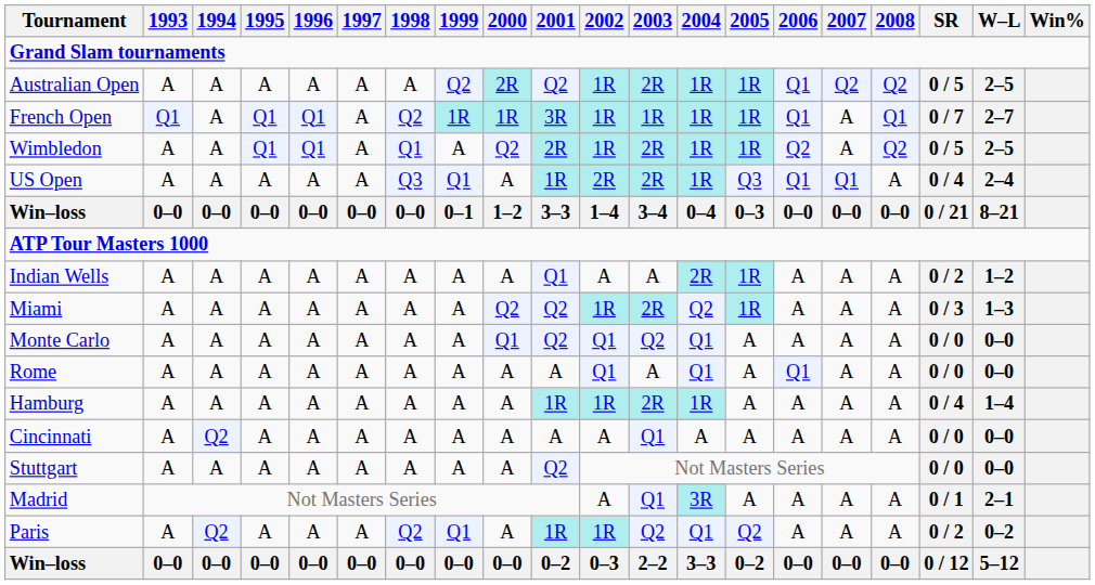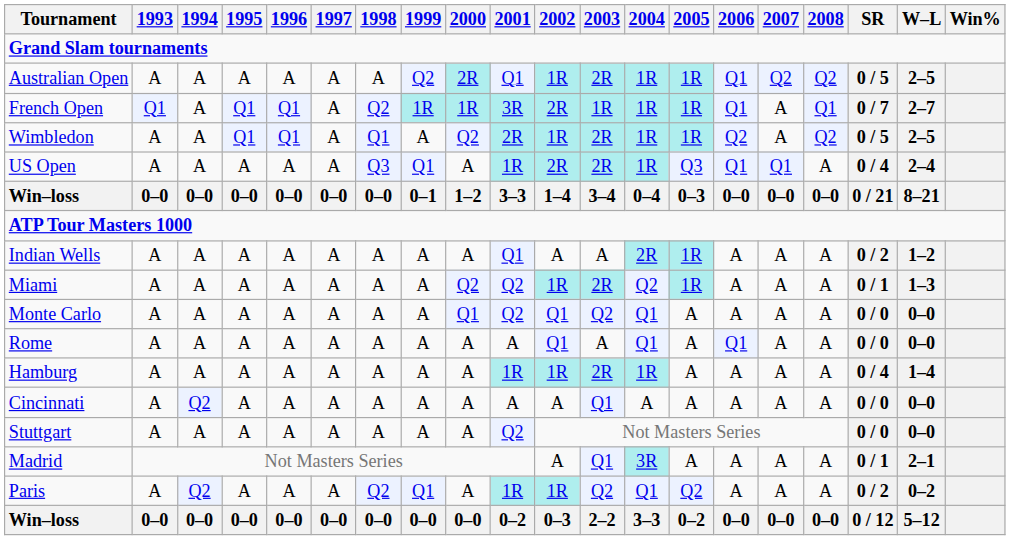 <table class=wikitable style=text-align:center;font-size:97%>
 <tr>
 <th>Tournament</th>
 <th><a href='#'>1993</a></th>
 <th><a href='#'>1994</a></th>
 <th><a href='#'>1995</a></th>
 <th><a href='#'>1996</a></th>
 <th><a href='#'>1997</a></th>
 <th><a href='#'>1998</a></th>
 <th><a href='#'>1999</a></th>
 <th><a href='#'>2000</a></th>
 <th><a href='#'>2001</a></th>
 <th><a href='#'>2002</a></th>
 <th><a href='#'>2003</a></th>
 <th><a href='#'>2004</a></th>
 <th><a href='#'>2005</a></th>
 <th><a href='#'>2006</a></th>
 <th><a href='#'>2007</a></th>
 <th><a href='#'>2008</a></th>
 <th>SR</th>
 <th>W–L</th>
 <th>Win%</th>
 </tr>
 <tr>
 <td colspan=25 style=text-align:left><a href='#'><strong>Grand Slam tournaments</strong></a></td>
 </tr>
 <tr>
 <td align=left><a href='#'>Australian Open</a></td>
 <td>A</td>
 <td>A</td>
 <td>A</td>
 <td>A</td>
 <td>A</td>
 <td>A</td>
 <td bgcolor=ecf2ff><a href='#'>Q2</a></td>
 <td bgcolor=afeeee><a href='#'>2R</a></td>
-<td bgcolor=ecf2ff><a href='#'>Q2</a></td>
+<td bgcolor=ecf2ff><a href='#'>Q1</a></td>
 <td bgcolor=afeeee><a href='#'>1R</a></td>
 <td bgcolor=afeeee><a href='#'>2R</a></td>
 <td bgcolor=afeeee><a href='#'>1R</a></td>
 <td bgcolor=afeeee><a href='#'>1R</a></td>
 <td bgcolor=ecf2ff><a href='#'>Q1</a></td>
 <td bgcolor=ecf2ff><a href='#'>Q2</a></td>
 <td bgcolor=ecf2ff><a href='#'>Q2</a></td>
 <th>0 / 5</th>
 <th>2–5</th>
 <th></th>
 </tr>
 <tr>
 <td align=left><a href='#'>French Open</a></td>
 <td bgcolor=ecf2ff><a href='#'>Q1</a></td>
 <td>A</td>
 <td bgcolor=ecf2ff><a href='#'>Q1</a></td>
 <td bgcolor=ecf2ff><a href='#'>Q1</a></td>
 <td>A</td>
 <td bgcolor=ecf2ff><a href='#'>Q2</a></td>
 <td bgcolor=afeeee><a href='#'>1R</a></td>
 <td bgcolor=afeeee><a href='#'>1R</a></td>
 <td bgcolor=afeeee><a href='#'>3R</a></td>
-<td bgcolor=afeeee><a href='#'>1R</a></td>
+<td bgcolor=afeeee><a href='#'>2R</a></td>
 <td bgcolor=afeeee><a href='#'>1R</a></td>
 <td bgcolor=afeeee><a href='#'>1R</a></td>
 <td bgcolor=afeeee><a href='#'>1R</a></td>
 <td bgcolor=ecf2ff><a href='#'>Q1</a></td>
 <td>A</td>
 <td bgcolor=ecf2ff><a href='#'>Q1</a></td>
 <th>0 / 7</th>
 <th>2–7</th>
 <th></th>
 </tr>
 <tr>
 <td align=left><a href='#'>Wimbledon</a></td>
 <td>A</td>
 <td>A</td>
 <td bgcolor=ecf2ff><a href='#'>Q1</a></td>
 <td bgcolor=ecf2ff><a href='#'>Q1</a></td>
 <td>A</td>
 <td bgcolor=ecf2ff><a href='#'>Q1</a></td>
 <td>A</td>
 <td bgcolor=ecf2ff><a href='#'>Q2</a></td>
 <td bgcolor=afeeee><a href='#'>2R</a></td>
 <td bgcolor=afeeee><a href='#'>1R</a></td>
 <td bgcolor=afeeee><a href='#'>2R</a></td>
 <td bgcolor=afeeee><a href='#'>1R</a></td>
 <td bgcolor=afeeee><a href='#'>1R</a></td>
 <td bgcolor=ecf2ff><a href='#'>Q2</a></td>
 <td>A</td>
 <td bgcolor=ecf2ff><a href='#'>Q2</a></td>
 <th>0 / 5</th>
 <th>2–5</th>
 <th></th>
 </tr>
 <tr>
 <td align=left><a href='#'>US Open</a></td>
 <td>A</td>
 <td>A</td>
 <td>A</td>
 <td>A</td>
 <td>A</td>
 <td bgcolor=ecf2ff><a href='#'>Q3</a></td>
 <td bgcolor=ecf2ff><a href='#'>Q1</a></td>
 <td>A</td>
 <td bgcolor=afeeee><a href='#'>1R</a></td>
 <td bgcolor=afeeee><a href='#'>2R</a></td>
 <td bgcolor=afeeee><a href='#'>2R</a></td>
 <td bgcolor=afeeee><a href='#'>1R</a></td>
 <td bgcolor=ecf2ff><a href='#'>Q3</a></td>
 <td bgcolor=ecf2ff><a href='#'>Q1</a></td>
 <td bgcolor=ecf2ff><a href='#'>Q1</a></td>
 <td>A</td>
 <th>0 / 4</th>
 <th>2–4</th>
 <th></th>
 </tr>
 <tr>
 <th style=text-align:left><strong>Win–loss</strong></th>
 <th>0–0</th>
 <th>0–0</th>
 <th>0–0</th>
 <th>0–0</th>
 <th>0–0</th>
 <th>0–0</th>
 <th>0–1</th>
 <th>1–2</th>
 <th>3–3</th>
 <th>1–4</th>
 <th>3–4</th>
 <th>0–4</th>
 <th>0–3</th>
 <th>0–0</th>
 <th>0–0</th>
 <th>0–0</th>
 <th>0 / 21</th>
 <th>8–21</th>
 <th></th>
 </tr>
 <tr>
 <td colspan=25 style=text-align:left><strong><a href='#'>ATP Tour Masters 1000</a></strong></td>
 </tr>
 <tr>
 <td align=left><a href='#'>Indian Wells</a></td>
 <td>A</td>
 <td>A</td>
 <td>A</td>
 <td>A</td>
 <td>A</td>
 <td>A</td>
 <td>A</td>
 <td>A</td>
 <td bgcolor=ecf2ff><a href='#'>Q1</a></td>
 <td>A</td>
 <td>A</td>
 <td bgcolor=afeeee><a href='#'>2R</a></td>
 <td bgcolor=afeeee><a href='#'>1R</a></td>
 <td>A</td>
 <td>A</td>
 <td>A</td>
 <th>0 / 2</th>
 <th>1–2</th>
 <th></th>
 </tr>
 <tr>
 <td align=left><a href='#'>Miami</a></td>
 <td>A</td>
 <td>A</td>
 <td>A</td>
 <td>A</td>
 <td>A</td>
 <td>A</td>
 <td>A</td>
 <td bgcolor=ecf2ff><a href='#'>Q2</a></td>
 <td bgcolor=ecf2ff><a href='#'>Q2</a></td>
 <td bgcolor=afeeee><a href='#'>1R</a></td>
 <td bgcolor=afeeee><a href='#'>2R</a></td>
 <td bgcolor=ecf2ff><a href='#'>Q2</a></td>
 <td bgcolor=afeeee><a href='#'>1R</a></td>
 <td>A</td>
 <td>A</td>
 <td>A</td>
-<th>0 / 3</th>
+<th>0 / 1</th>
 <th>1–3</th>
 <th></th>
 </tr>
 <tr>
 <td align=left><a href='#'>Monte Carlo</a></td>
 <td>A</td>
 <td>A</td>
 <td>A</td>
 <td>A</td>
 <td>A</td>
 <td>A</td>
 <td>A</td>
 <td bgcolor=ecf2ff><a href='#'>Q1</a></td>
 <td bgcolor=ecf2ff><a href='#'>Q2</a></td>
 <td bgcolor=ecf2ff><a href='#'>Q1</a></td>
 <td bgcolor=ecf2ff><a href='#'>Q2</a></td>
 <td bgcolor=ecf2ff><a href='#'>Q1</a></td>
 <td>A</td>
 <td>A</td>
 <td>A</td>
 <td>A</td>
 <th>0 / 0</th>
 <th>0–0</th>
 <th></th>
 </tr>
 <tr>
 <td align=left><a href='#'>Rome</a></td>
 <td>A</td>
 <td>A</td>
 <td>A</td>
 <td>A</td>
 <td>A</td>
 <td>A</td>
 <td>A</td>
 <td>A</td>
 <td>A</td>
 <td bgcolor=ecf2ff><a href='#'>Q1</a></td>
 <td>A</td>
 <td bgcolor=ecf2ff><a href='#'>Q1</a></td>
 <td>A</td>
 <td bgcolor=ecf2ff><a href='#'>Q1</a></td>
 <td>A</td>
 <td>A</td>
 <th>0 / 0</th>
 <th>0–0</th>
 <th></th>
 </tr>
 <tr>
 <td align=left><a href='#'>Hamburg</a></td>
 <td>A</td>
 <td>A</td>
 <td>A</td>
 <td>A</td>
 <td>A</td>
 <td>A</td>
 <td>A</td>
 <td>A</td>
 <td bgcolor=afeeee><a href='#'>1R</a></td>
 <td bgcolor=afeeee><a href='#'>1R</a></td>
 <td bgcolor=afeeee><a href='#'>2R</a></td>
 <td bgcolor=afeeee><a href='#'>1R</a></td>
 <td>A</td>
 <td>A</td>
 <td>A</td>
 <td>A</td>
 <th>0 / 4</th>
 <th>1–4</th>
 <th></th>
 </tr>
 <tr>
 <td align=left><a href='#'>Cincinnati</a></td>
 <td>A</td>
 <td bgcolor=ecf2ff><a href='#'>Q2</a></td>
 <td>A</td>
 <td>A</td>
 <td>A</td>
 <td>A</td>
 <td>A</td>
 <td>A</td>
 <td>A</td>
 <td>A</td>
 <td bgcolor=ecf2ff><a href='#'>Q1</a></td>
 <td>A</td>
 <td>A</td>
 <td>A</td>
 <td>A</td>
 <td>A</td>
 <th>0 / 0</th>
 <th>0–0</th>
 <th></th>
 </tr>
 <tr>
 <td align=left><a href='#'>Stuttgart</a></td>
 <td>A</td>
 <td>A</td>
 <td>A</td>
 <td>A</td>
 <td>A</td>
 <td>A</td>
 <td>A</td>
 <td>A</td>
 <td bgcolor=ecf2ff><a href='#'>Q2</a></td>
 <td colspan=7 style=color:#767676>Not Masters Series</td>
 <th>0 / 0</th>
 <th>0–0</th>
 <th></th>
 </tr>
 <tr>
 <td align=left><a href='#'>Madrid</a></td>
 <td colspan=9 style=color:#767676>Not Masters Series</td>
 <td>A</td>
 <td bgcolor=ecf2ff><a href='#'>Q1</a></td>
 <td bgcolor=afeeee><a href='#'>3R</a></td>
 <td>A</td>
 <td>A</td>
 <td>A</td>
 <td>A</td>
 <th>0 / 1</th>
 <th>2–1</th>
 <th></th>
 </tr>
 <tr>
 <td align=left><a href='#'>Paris</a></td>
 <td>A</td>
 <td bgcolor=ecf2ff><a href='#'>Q2</a></td>
 <td>A</td>
 <td>A</td>
 <td>A</td>
 <td bgcolor=ecf2ff><a href='#'>Q2</a></td>
 <td bgcolor=ecf2ff><a href='#'>Q1</a></td>
 <td>A</td>
 <td bgcolor=afeeee><a href='#'>1R</a></td>
 <td bgcolor=afeeee><a href='#'>1R</a></td>
 <td bgcolor=ecf2ff><a href='#'>Q2</a></td>
 <td bgcolor=ecf2ff><a href='#'>Q1</a></td>
 <td bgcolor=ecf2ff><a href='#'>Q2</a></td>
 <td>A</td>
 <td>A</td>
 <td>A</td>
 <th>0 / 2</th>
 <th>0–2</th>
 <th></th>
 </tr>
 <tr>
 <th style=text-align:left><strong>Win–loss</strong></th>
 <th>0–0</th>
 <th>0–0</th>
 <th>0–0</th>
 <th>0–0</th>
 <th>0–0</th>
 <th>0–0</th>
 <th>0–0</th>
 <th>0–0</th>
 <th>0–2</th>
 <th>0–3</th>
 <th>2–2</th>
 <th>3–3</th>
 <th>0–2</th>
 <th>0–0</th>
 <th>0–0</th>
 <th>0–0</th>
 <th>0 / 12</th>
 <th>5–12</th>
 <th></th>
 </tr>
 </table>
